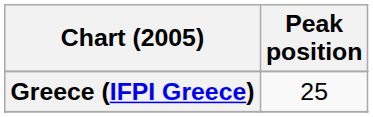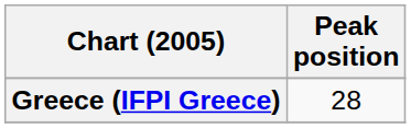 <table class="wikitable sortable plainrowheaders">
 <tr>
 <th>Chart (2005)</th>
 <th>Peak<br>position</th>
 </tr>
 <tr>
 </tr>
 <tr>
 </tr>
 <tr>
 </tr>
 <tr>
 </tr>
 <tr>
 </tr>
 <tr>
 <th scope="row">Greece (<a href='#'>IFPI Greece</a>)</th>
-<td align="center">25</td>
+<td align="center">28</td>
 </tr>
 <tr>
 </tr>
 <tr>
 </tr>
 <tr>
 </tr>
 <tr>
 </tr>
 <tr>
 </tr>
 </table>
